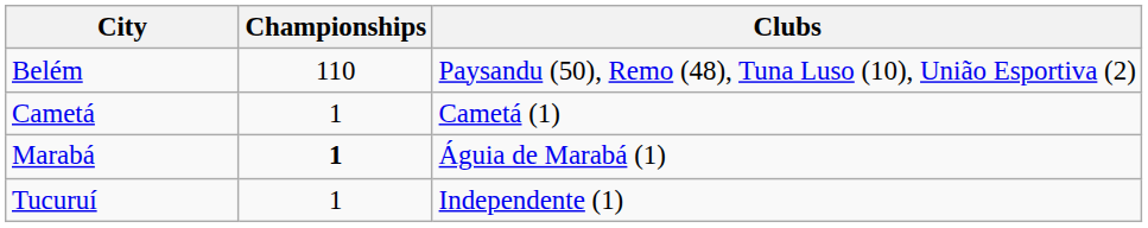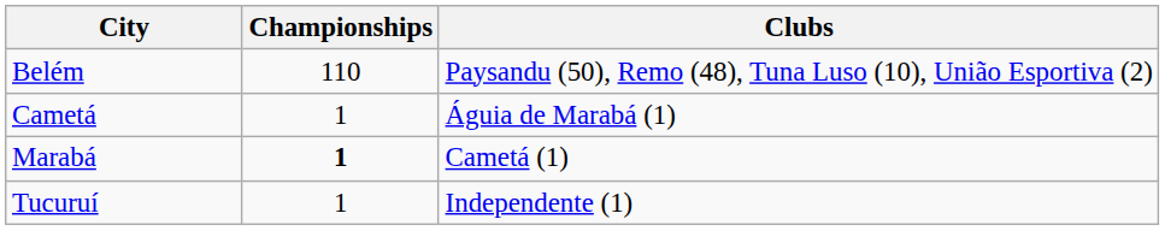 <table class="wikitable">
 <tr>
 <th style="width:130px">City</th>
 <th>Championships</th>
 <th>Clubs</th>
 </tr>
 <tr>
 <td> <a href='#'>Belém</a></td>
 <td align="center">110</td>
 <td><a href='#'>Paysandu</a> (50), <a href='#'>Remo</a> (48), <a href='#'>Tuna Luso</a> (10), <a href='#'>União Esportiva</a> (2)</td>
 </tr>
 <tr>
 <td> <a href='#'>Cametá</a></td>
 <td align="center">1</td>
-<td><a href='#'>Cametá</a> (1)</td>
+<td><a href='#'>Águia de Marabá</a> (1)</td>
 </tr>
 <tr>
 <td> <a href='#'>Marabá</a></td>
 <td align="center"><strong>1</strong></td>
-<td><a href='#'>Águia de Marabá</a> (1)</td>
+<td><a href='#'>Cametá</a> (1)</td>
 </tr>
 <tr>
 <td> <a href='#'>Tucuruí</a></td>
 <td align="center">1</td>
 <td><a href='#'>Independente</a> (1)</td>
 </tr>
 </table>
